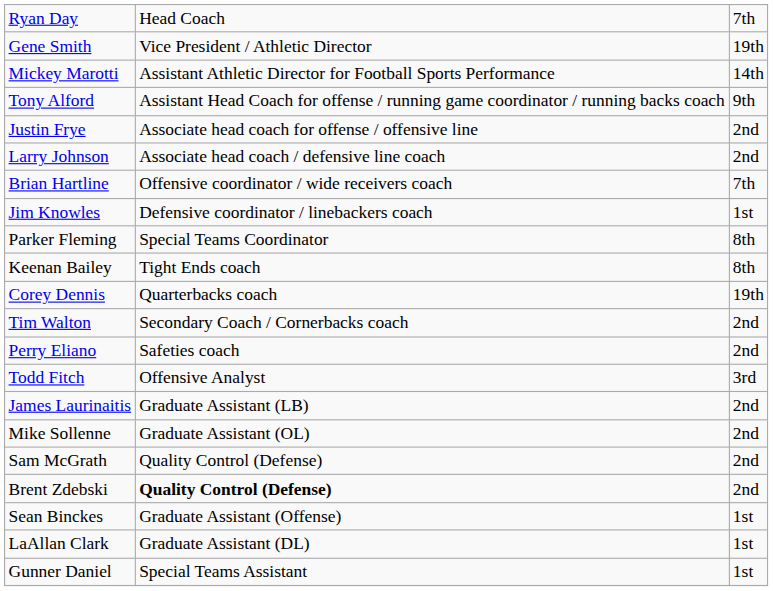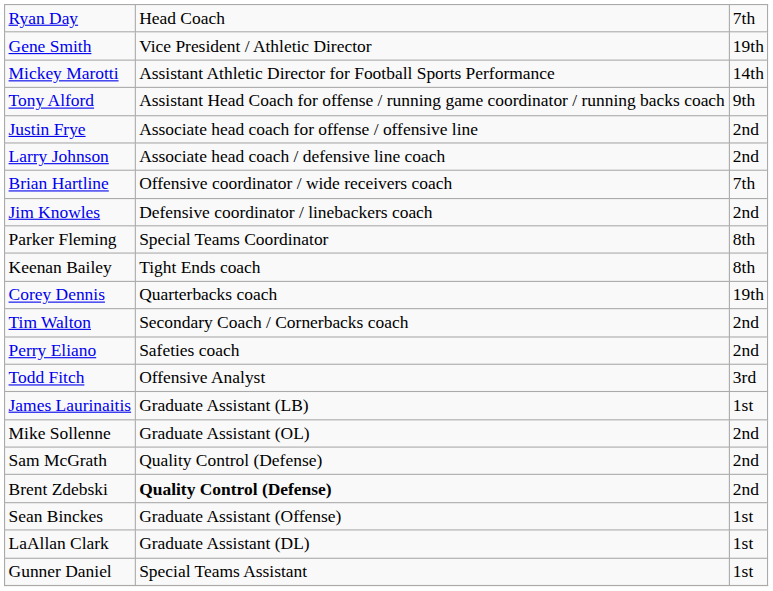 <table class="wikitable">
 <tr>
 <td><a href='#'>Ryan Day</a></td>
 <td>Head Coach</td>
 <td>7th</td>
 </tr>
 <tr>
 <td><a href='#'>Gene Smith</a></td>
 <td>Vice President / Athletic Director</td>
 <td>19th</td>
 </tr>
 <tr>
 <td><a href='#'>Mickey Marotti</a></td>
 <td>Assistant Athletic Director for Football Sports Performance</td>
 <td>14th</td>
 </tr>
 <tr>
 <td><a href='#'>Tony Alford</a></td>
 <td>Assistant Head Coach for offense / running game coordinator / running backs coach</td>
 <td>9th</td>
 </tr>
 <tr>
 <td><a href='#'>Justin Frye</a></td>
 <td>Associate head coach for offense / offensive line</td>
 <td>2nd</td>
 </tr>
 <tr>
 <td><a href='#'>Larry Johnson</a></td>
 <td>Associate head coach / defensive line coach</td>
 <td>2nd</td>
 </tr>
 <tr>
 <td><a href='#'>Brian Hartline</a></td>
 <td>Offensive coordinator / wide receivers coach</td>
 <td>7th</td>
 </tr>
 <tr>
 <td><a href='#'>Jim Knowles</a></td>
 <td>Defensive coordinator / linebackers coach</td>
-<td>1st</td>
+<td>2nd</td>
 </tr>
 <tr>
 <td>Parker Fleming</td>
 <td>Special Teams Coordinator</td>
 <td>8th</td>
 </tr>
 <tr>
 <td>Keenan Bailey</td>
 <td>Tight Ends coach</td>
 <td>8th</td>
 </tr>
 <tr>
 <td><a href='#'>Corey Dennis</a></td>
 <td>Quarterbacks coach</td>
 <td>19th</td>
 </tr>
 <tr>
 <td><a href='#'>Tim Walton</a></td>
 <td>Secondary Coach / Cornerbacks coach</td>
 <td>2nd</td>
 </tr>
 <tr>
 <td><a href='#'>Perry Eliano</a></td>
 <td>Safeties coach</td>
 <td>2nd</td>
 </tr>
 <tr>
 <td><a href='#'>Todd Fitch</a></td>
 <td>Offensive Analyst</td>
 <td>3rd</td>
 </tr>
 <tr>
 <td><a href='#'>James Laurinaitis</a></td>
 <td>Graduate Assistant (LB)</td>
-<td>2nd</td>
+<td>1st</td>
 </tr>
 <tr>
 <td>Mike Sollenne</td>
 <td>Graduate Assistant (OL)</td>
 <td>2nd</td>
 </tr>
 <tr>
 <td>Sam McGrath</td>
 <td>Quality Control (Defense)</td>
 <td>2nd</td>
 </tr>
 <tr>
 <td>Brent Zdebski</td>
 <td><strong>Quality Control (Defense)</strong></td>
 <td>2nd</td>
 </tr>
 <tr>
 <td>Sean Binckes</td>
 <td>Graduate Assistant (Offense)</td>
 <td>1st</td>
 </tr>
 <tr>
 <td>LaAllan Clark</td>
 <td>Graduate Assistant (DL)</td>
 <td>1st</td>
 </tr>
 <tr>
 <td>Gunner Daniel</td>
 <td>Special Teams Assistant</td>
 <td>1st</td>
 </tr>
 <tr>
 </tr>
 </table>
